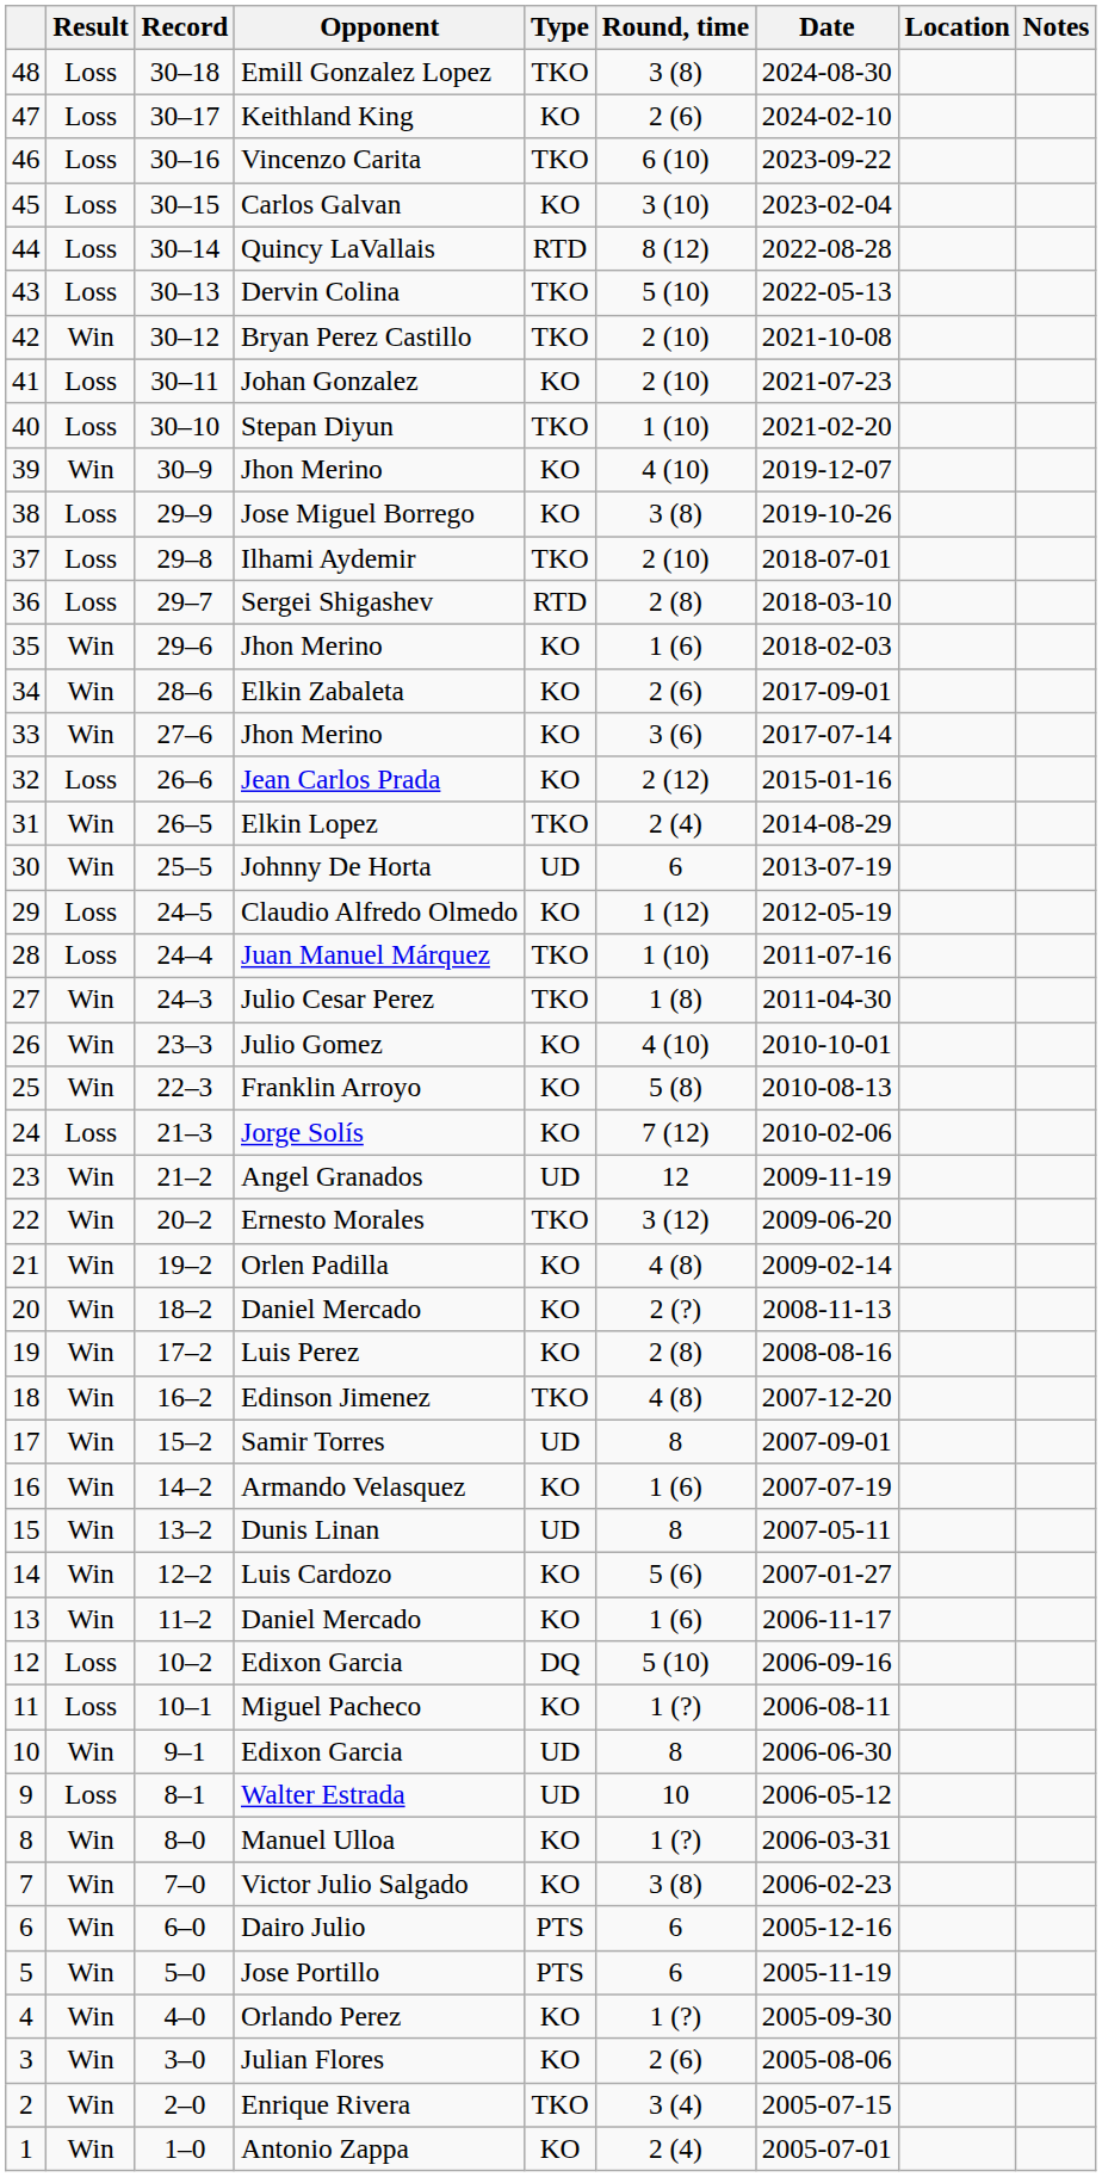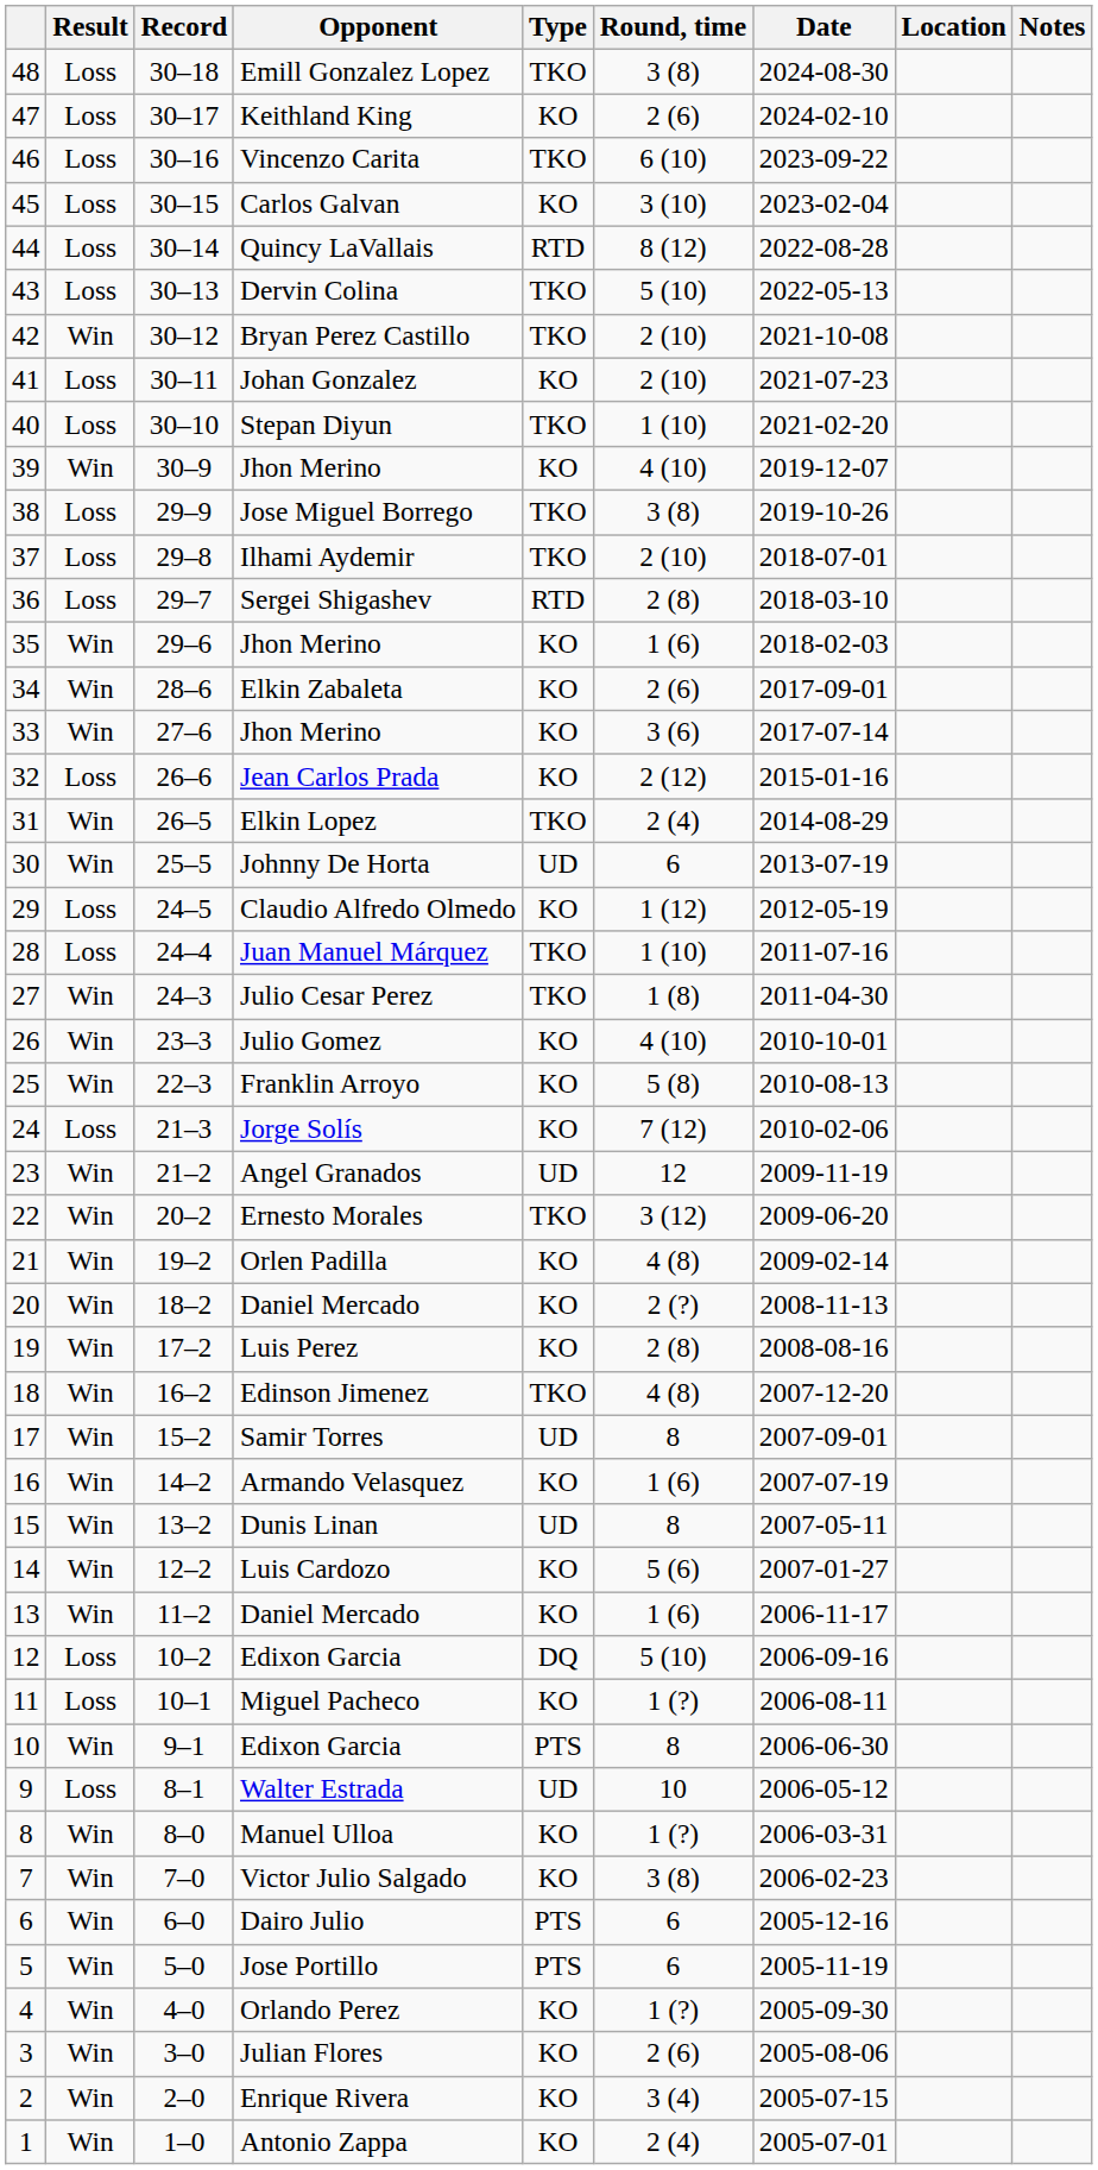 <table class=wikitable style=text-align:center>
 <tr>
 <th></th>
 <th>Result</th>
 <th>Record</th>
 <th>Opponent</th>
 <th>Type</th>
 <th>Round, time</th>
 <th>Date</th>
 <th>Location</th>
 <th>Notes</th>
 </tr>
 <tr>
 <td>48</td>
 <td>Loss</td>
 <td>30–18</td>
 <td align=left>Emill Gonzalez Lopez</td>
 <td>TKO</td>
 <td>3 (8)</td>
 <td>2024-08-30</td>
 <td align=left></td>
 <td align=left></td>
 </tr>
 <tr>
 <td>47</td>
 <td>Loss</td>
 <td>30–17</td>
 <td align=left>Keithland King</td>
 <td>KO</td>
 <td>2 (6)</td>
 <td>2024-02-10</td>
 <td align=left></td>
 <td align=left></td>
 </tr>
 <tr>
 <td>46</td>
 <td>Loss</td>
 <td>30–16</td>
 <td align=left>Vincenzo Carita</td>
 <td>TKO</td>
 <td>6 (10)</td>
 <td>2023-09-22</td>
 <td align=left></td>
 <td align=left></td>
 </tr>
 <tr>
 <td>45</td>
 <td>Loss</td>
 <td>30–15</td>
 <td align=left>Carlos Galvan</td>
 <td>KO</td>
 <td>3 (10)</td>
 <td>2023-02-04</td>
 <td align=left></td>
 <td align=left></td>
 </tr>
 <tr>
 <td>44</td>
 <td>Loss</td>
 <td>30–14</td>
 <td align=left>Quincy LaVallais</td>
 <td>RTD</td>
 <td>8 (12)</td>
 <td>2022-08-28</td>
 <td align=left></td>
 <td align=left></td>
 </tr>
 <tr>
 <td>43</td>
 <td>Loss</td>
 <td>30–13</td>
 <td align=left>Dervin Colina</td>
 <td>TKO</td>
 <td>5 (10)</td>
 <td>2022-05-13</td>
 <td align=left></td>
 <td align=left></td>
 </tr>
 <tr>
 <td>42</td>
 <td>Win</td>
 <td>30–12</td>
 <td align=left>Bryan Perez Castillo</td>
 <td>TKO</td>
 <td>2 (10)</td>
 <td>2021-10-08</td>
 <td align=left></td>
 <td align=left></td>
 </tr>
 <tr>
 <td>41</td>
 <td>Loss</td>
 <td>30–11</td>
 <td align=left>Johan Gonzalez</td>
 <td>KO</td>
 <td>2 (10)</td>
 <td>2021-07-23</td>
 <td align=left></td>
 <td align=left></td>
 </tr>
 <tr>
 <td>40</td>
 <td>Loss</td>
 <td>30–10</td>
 <td align=left>Stepan Diyun</td>
 <td>TKO</td>
 <td>1 (10)</td>
 <td>2021-02-20</td>
 <td align=left></td>
 <td align=left></td>
 </tr>
 <tr>
 <td>39</td>
 <td>Win</td>
 <td>30–9</td>
 <td align=left>Jhon Merino</td>
 <td>KO</td>
 <td>4 (10)</td>
 <td>2019-12-07</td>
 <td align=left></td>
 <td align=left></td>
 </tr>
 <tr>
 <td>38</td>
 <td>Loss</td>
 <td>29–9</td>
 <td align=left>Jose Miguel Borrego</td>
-<td>KO</td>
+<td>TKO</td>
 <td>3 (8)</td>
 <td>2019-10-26</td>
 <td align=left></td>
 <td align=left></td>
 </tr>
 <tr>
 <td>37</td>
 <td>Loss</td>
 <td>29–8</td>
 <td align=left>Ilhami Aydemir</td>
 <td>TKO</td>
 <td>2 (10)</td>
 <td>2018-07-01</td>
 <td align=left></td>
 <td align=left></td>
 </tr>
 <tr>
 <td>36</td>
 <td>Loss</td>
 <td>29–7</td>
 <td align=left>Sergei Shigashev</td>
 <td>RTD</td>
 <td>2 (8)</td>
 <td>2018-03-10</td>
 <td align=left></td>
 <td align=left></td>
 </tr>
 <tr>
 <td>35</td>
 <td>Win</td>
 <td>29–6</td>
 <td align=left>Jhon Merino</td>
 <td>KO</td>
 <td>1 (6)</td>
 <td>2018-02-03</td>
 <td align=left></td>
 <td align=left></td>
 </tr>
 <tr>
 <td>34</td>
 <td>Win</td>
 <td>28–6</td>
 <td align=left>Elkin Zabaleta</td>
 <td>KO</td>
 <td>2 (6)</td>
 <td>2017-09-01</td>
 <td align=left></td>
 <td align=left></td>
 </tr>
 <tr>
 <td>33</td>
 <td>Win</td>
 <td>27–6</td>
 <td align=left>Jhon Merino</td>
 <td>KO</td>
 <td>3 (6)</td>
 <td>2017-07-14</td>
 <td align=left></td>
 <td align=left></td>
 </tr>
 <tr>
 <td>32</td>
 <td>Loss</td>
 <td>26–6</td>
 <td align=left><a href='#'>Jean Carlos Prada</a></td>
 <td>KO</td>
 <td>2 (12)</td>
 <td>2015-01-16</td>
 <td align=left></td>
 <td align=left></td>
 </tr>
 <tr>
 <td>31</td>
 <td>Win</td>
 <td>26–5</td>
 <td align=left>Elkin Lopez</td>
 <td>TKO</td>
 <td>2 (4)</td>
 <td>2014-08-29</td>
 <td align=left></td>
 <td align=left></td>
 </tr>
 <tr>
 <td>30</td>
 <td>Win</td>
 <td>25–5</td>
 <td align=left>Johnny De Horta</td>
 <td>UD</td>
 <td>6</td>
 <td>2013-07-19</td>
 <td align=left></td>
 <td align=left></td>
 </tr>
 <tr>
 <td>29</td>
 <td>Loss</td>
 <td>24–5</td>
 <td align=left>Claudio Alfredo Olmedo</td>
 <td>KO</td>
 <td>1 (12)</td>
 <td>2012-05-19</td>
 <td align=left></td>
 <td align=left></td>
 </tr>
 <tr>
 <td>28</td>
 <td>Loss</td>
 <td>24–4</td>
 <td align=left><a href='#'>Juan Manuel Márquez</a></td>
 <td>TKO</td>
 <td>1 (10)</td>
 <td>2011-07-16</td>
 <td align=left></td>
 <td align=left></td>
 </tr>
 <tr>
 <td>27</td>
 <td>Win</td>
 <td>24–3</td>
 <td align=left>Julio Cesar Perez</td>
 <td>TKO</td>
 <td>1 (8)</td>
 <td>2011-04-30</td>
 <td align=left></td>
 <td align=left></td>
 </tr>
 <tr>
 <td>26</td>
 <td>Win</td>
 <td>23–3</td>
 <td align=left>Julio Gomez</td>
 <td>KO</td>
 <td>4 (10)</td>
 <td>2010-10-01</td>
 <td align=left></td>
 <td align=left></td>
 </tr>
 <tr>
 <td>25</td>
 <td>Win</td>
 <td>22–3</td>
 <td align=left>Franklin Arroyo</td>
 <td>KO</td>
 <td>5 (8)</td>
 <td>2010-08-13</td>
 <td align=left></td>
 <td align=left></td>
 </tr>
 <tr>
 <td>24</td>
 <td>Loss</td>
 <td>21–3</td>
 <td align=left><a href='#'>Jorge Solís</a></td>
 <td>KO</td>
 <td>7 (12)</td>
 <td>2010-02-06</td>
 <td align=left></td>
 <td align=left></td>
 </tr>
 <tr>
 <td>23</td>
 <td>Win</td>
 <td>21–2</td>
 <td align=left>Angel Granados</td>
 <td>UD</td>
 <td>12</td>
 <td>2009-11-19</td>
 <td align=left></td>
 <td align=left></td>
 </tr>
 <tr>
 <td>22</td>
 <td>Win</td>
 <td>20–2</td>
 <td align=left>Ernesto Morales</td>
 <td>TKO</td>
 <td>3 (12)</td>
 <td>2009-06-20</td>
 <td align=left></td>
 <td align=left></td>
 </tr>
 <tr>
 <td>21</td>
 <td>Win</td>
 <td>19–2</td>
 <td align=left>Orlen Padilla</td>
 <td>KO</td>
 <td>4 (8)</td>
 <td>2009-02-14</td>
 <td align=left></td>
 <td align=left></td>
 </tr>
 <tr>
 <td>20</td>
 <td>Win</td>
 <td>18–2</td>
 <td align=left>Daniel Mercado</td>
 <td>KO</td>
 <td>2 (?)</td>
 <td>2008-11-13</td>
 <td align=left></td>
 <td align=left></td>
 </tr>
 <tr>
 <td>19</td>
 <td>Win</td>
 <td>17–2</td>
 <td align=left>Luis Perez</td>
 <td>KO</td>
 <td>2 (8)</td>
 <td>2008-08-16</td>
 <td align=left></td>
 <td align=left></td>
 </tr>
 <tr>
 <td>18</td>
 <td>Win</td>
 <td>16–2</td>
 <td align=left>Edinson Jimenez</td>
 <td>TKO</td>
 <td>4 (8)</td>
 <td>2007-12-20</td>
 <td align=left></td>
 <td align=left></td>
 </tr>
 <tr>
 <td>17</td>
 <td>Win</td>
 <td>15–2</td>
 <td align=left>Samir Torres</td>
 <td>UD</td>
 <td>8</td>
 <td>2007-09-01</td>
 <td align=left></td>
 <td align=left></td>
 </tr>
 <tr>
 <td>16</td>
 <td>Win</td>
 <td>14–2</td>
 <td align=left>Armando Velasquez</td>
 <td>KO</td>
 <td>1 (6)</td>
 <td>2007-07-19</td>
 <td align=left></td>
 <td align=left></td>
 </tr>
 <tr>
 <td>15</td>
 <td>Win</td>
 <td>13–2</td>
 <td align=left>Dunis Linan</td>
 <td>UD</td>
 <td>8</td>
 <td>2007-05-11</td>
 <td align=left></td>
 <td align=left></td>
 </tr>
 <tr>
 <td>14</td>
 <td>Win</td>
 <td>12–2</td>
 <td align=left>Luis Cardozo</td>
 <td>KO</td>
 <td>5 (6)</td>
 <td>2007-01-27</td>
 <td align=left></td>
 <td align=left></td>
 </tr>
 <tr>
 <td>13</td>
 <td>Win</td>
 <td>11–2</td>
 <td align=left>Daniel Mercado</td>
 <td>KO</td>
 <td>1 (6)</td>
 <td>2006-11-17</td>
 <td align=left></td>
 <td align=left></td>
 </tr>
 <tr>
 <td>12</td>
 <td>Loss</td>
 <td>10–2</td>
 <td align=left>Edixon Garcia</td>
 <td>DQ</td>
 <td>5 (10)</td>
 <td>2006-09-16</td>
 <td align=left></td>
 <td align=left></td>
 </tr>
 <tr>
 <td>11</td>
 <td>Loss</td>
 <td>10–1</td>
 <td align=left>Miguel Pacheco</td>
 <td>KO</td>
 <td>1 (?)</td>
 <td>2006-08-11</td>
 <td align=left></td>
 <td align=left></td>
 </tr>
 <tr>
 <td>10</td>
 <td>Win</td>
 <td>9–1</td>
 <td align=left>Edixon Garcia</td>
-<td>UD</td>
+<td>PTS</td>
 <td>8</td>
 <td>2006-06-30</td>
 <td align=left></td>
 <td align=left></td>
 </tr>
 <tr>
 <td>9</td>
 <td>Loss</td>
 <td>8–1</td>
 <td align=left><a href='#'>Walter Estrada</a></td>
 <td>UD</td>
 <td>10</td>
 <td>2006-05-12</td>
 <td align=left></td>
 <td align=left></td>
 </tr>
 <tr>
 <td>8</td>
 <td>Win</td>
 <td>8–0</td>
 <td align=left>Manuel Ulloa</td>
 <td>KO</td>
 <td>1 (?)</td>
 <td>2006-03-31</td>
 <td align=left></td>
 <td align=left></td>
 </tr>
 <tr>
 <td>7</td>
 <td>Win</td>
 <td>7–0</td>
 <td align=left>Victor Julio Salgado</td>
 <td>KO</td>
 <td>3 (8)</td>
 <td>2006-02-23</td>
 <td align=left></td>
 <td align=left></td>
 </tr>
 <tr>
 <td>6</td>
 <td>Win</td>
 <td>6–0</td>
 <td align=left>Dairo Julio</td>
 <td>PTS</td>
 <td>6</td>
 <td>2005-12-16</td>
 <td align=left></td>
 <td align=left></td>
 </tr>
 <tr>
 <td>5</td>
 <td>Win</td>
 <td>5–0</td>
 <td align=left>Jose Portillo</td>
 <td>PTS</td>
 <td>6</td>
 <td>2005-11-19</td>
 <td align=left></td>
 <td align=left></td>
 </tr>
 <tr>
 <td>4</td>
 <td>Win</td>
 <td>4–0</td>
 <td align=left>Orlando Perez</td>
 <td>KO</td>
 <td>1 (?)</td>
 <td>2005-09-30</td>
 <td align=left></td>
 <td align=left></td>
 </tr>
 <tr>
 <td>3</td>
 <td>Win</td>
 <td>3–0</td>
 <td align=left>Julian Flores</td>
 <td>KO</td>
 <td>2 (6)</td>
 <td>2005-08-06</td>
 <td align=left></td>
 <td align=left></td>
 </tr>
 <tr>
 <td>2</td>
 <td>Win</td>
 <td>2–0</td>
 <td align=left>Enrique Rivera</td>
-<td>TKO</td>
+<td>KO</td>
 <td>3 (4)</td>
 <td>2005-07-15</td>
 <td align=left></td>
 <td align=left></td>
 </tr>
 <tr>
 <td>1</td>
 <td>Win</td>
 <td>1–0</td>
 <td align=left>Antonio Zappa</td>
 <td>KO</td>
 <td>2 (4)</td>
 <td>2005-07-01</td>
 <td align=left></td>
 <td align=left></td>
 </tr>
 </table>
